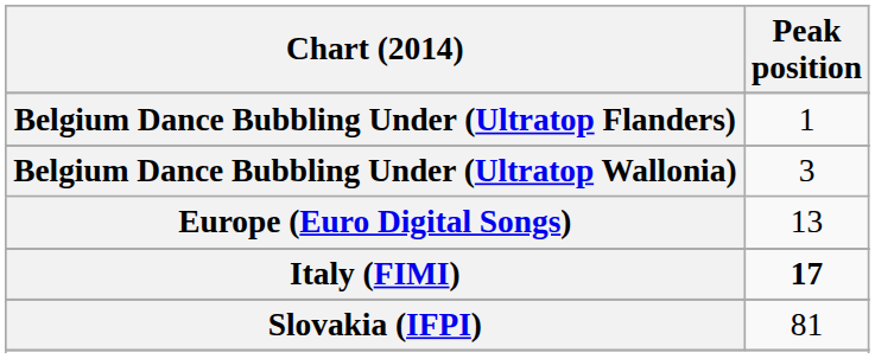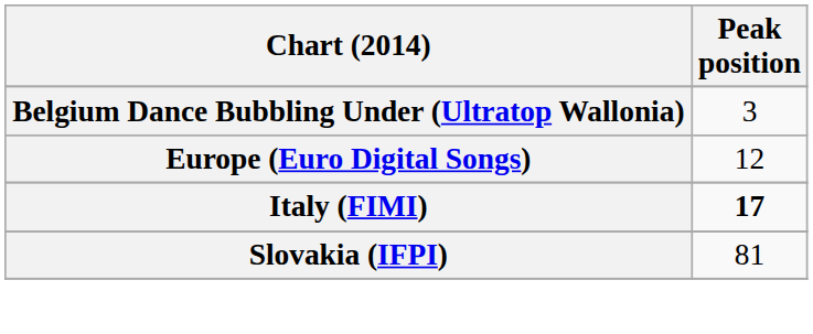 <table class="wikitable sortable plainrowheaders">
 <tr>
 <th scope="col">Chart (2014)</th>
 <th scope="col">Peak<br>position</th>
 </tr>
 <tr>
 </tr>
 <tr>
-</tr>
-<tr>
-<th scope="row">Belgium Dance Bubbling Under (<a href='#'>Ultratop</a> Flanders)</th>
-<td align=center>1</td>
 </tr>
 <tr>
 </tr>
 <tr>
 </tr>
 <tr>
 <th scope="row">Belgium Dance Bubbling Under (<a href='#'>Ultratop</a> Wallonia)</th>
 <td align=center>3</td>
 </tr>
 <tr>
 <th scope="row">Europe (<a href='#'>Euro Digital Songs</a>)</th>
-<td align="center">13</td>
+<td align="center">12</td>
 </tr>
 <tr>
 </tr>
 <tr>
 <th scope="row">Italy (<a href='#'>FIMI</a>)</th>
 <td align="center"><strong>17</strong></td>
 </tr>
 <tr>
 </tr>
 <tr>
 </tr>
 <tr>
 </tr>
 <tr>
 </tr>
 <tr>
 <th scope="row">Slovakia (<a href='#'>IFPI</a>)</th>
 <td align="center">81</td>
 </tr>
 <tr>
 </tr>
 <tr>
 </tr>
 <tr>
 </tr>
 <tr>
 </tr>
 <tr>
 </tr>
 </table>
